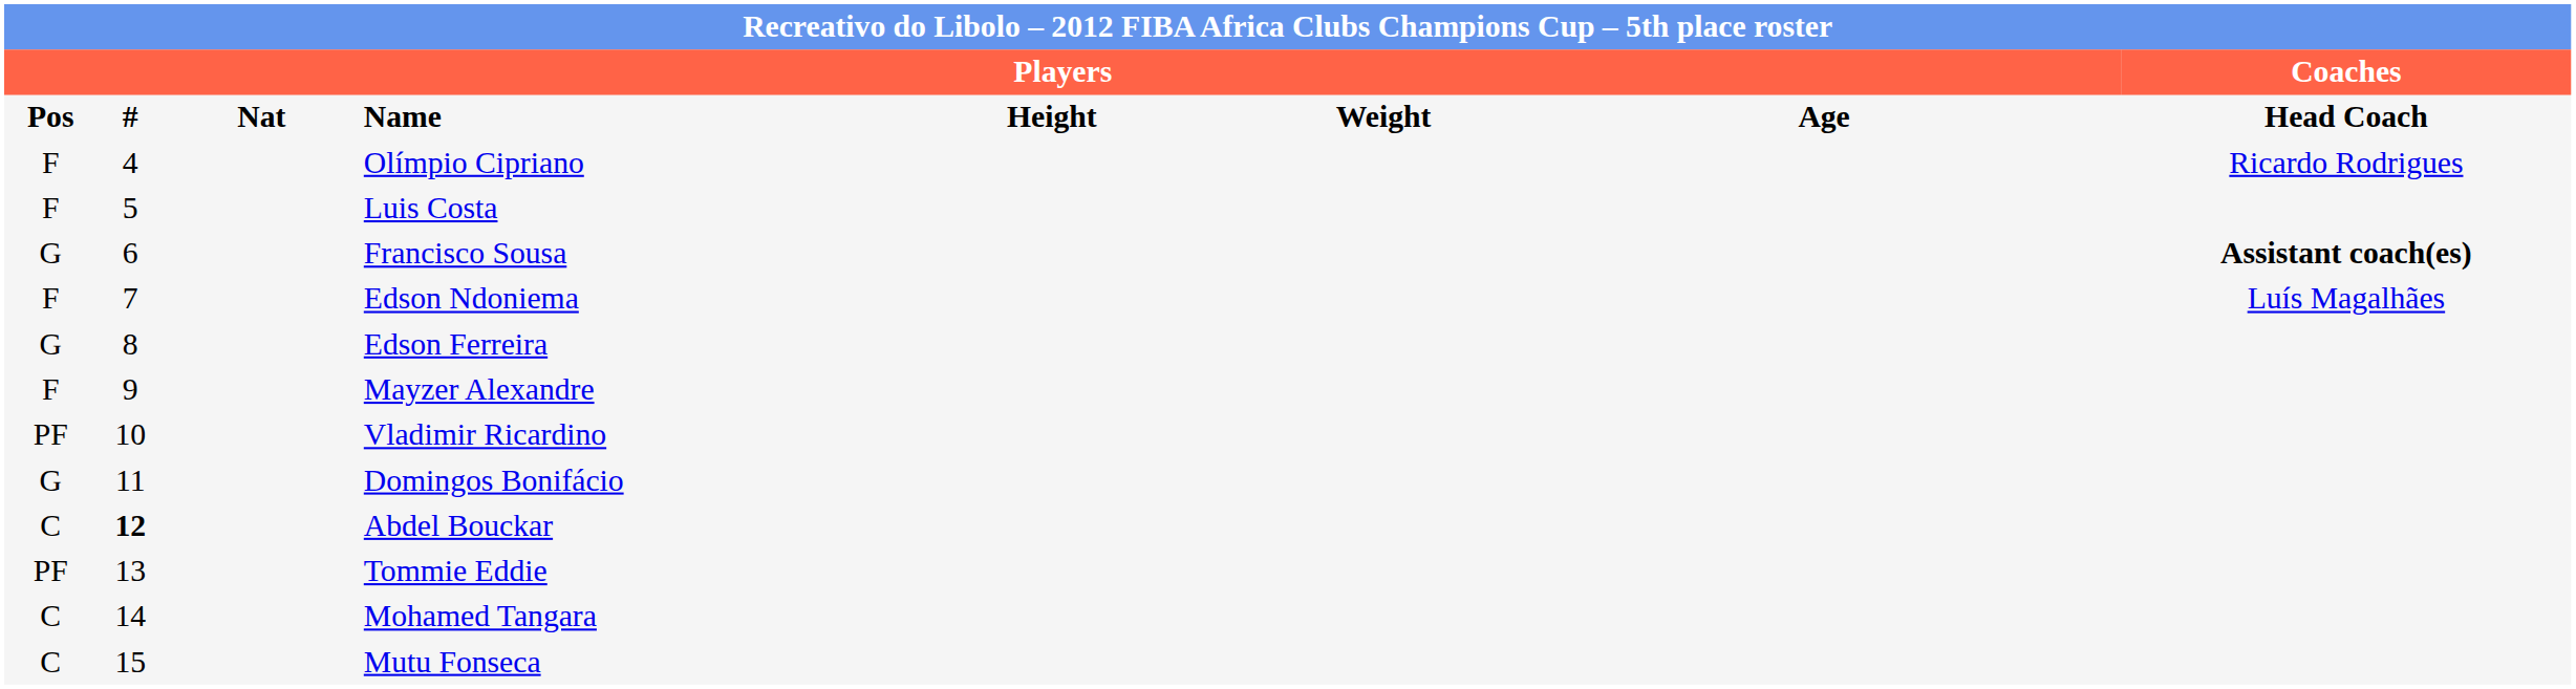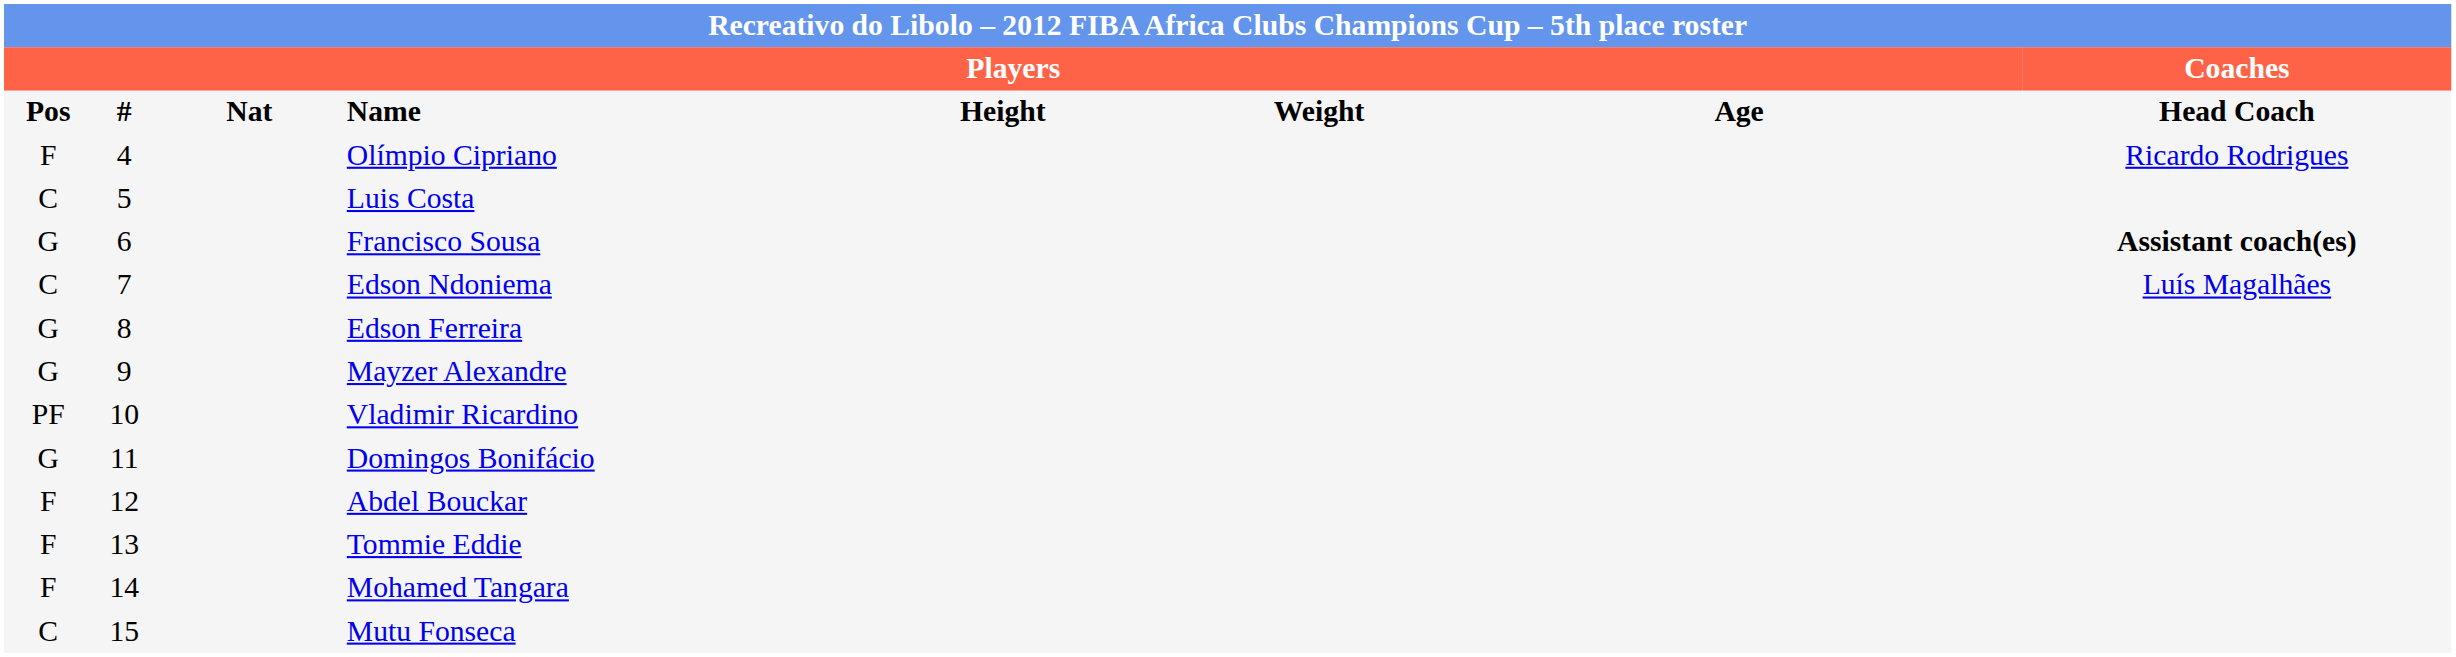 <table border=0 cellpadding=2 cellspacing=0  |- bgcolor=#f5f5f5 style="text-align:center; font-size:90%;" width=75%>
 <tr>
 <td colspan="8" style="background: #6495ed; color: white"><strong>Recreativo do Libolo – 2012 FIBA Africa Clubs Champions Cup – 5th place roster</strong></td>
 </tr>
 <tr>
 <td colspan="7" style="background: #ff6347; color: white"><strong>Players</strong></td>
 <td style="background: #ff6347; color: white"><strong>Coaches</strong></td>
 </tr>
 <tr style="background=#f5f5f5; color: black">
 <th width=5px>Pos</th>
 <th width=5px>#</th>
 <th width=50px>Nat</th>
 <th width=135px align=left>Name</th>
 <th width=100px>Height</th>
 <th width=75px>Weight</th>
 <th width=160px>Age</th>
 <th width=120px>Head Coach</th>
 </tr>
 <tr>
 <td>F</td>
 <td>4</td>
 <td></td>
 <td align=left><a href='#'>Olímpio Cipriano</a></td>
 <td><span></span></td>
 <td><span></span></td>
 <td><span></span></td>
 <td> <a href='#'>Ricardo Rodrigues</a></td>
 </tr>
 <tr>
-<td>F</td>
+<td>C</td>
 <td>5</td>
 <td></td>
 <td align=left><a href='#'>Luis Costa</a></td>
 <td><span></span></td>
 <td><span></span></td>
 <td><span></span></td>
 </tr>
 <tr>
 <td>G</td>
 <td>6</td>
 <td></td>
 <td align=left><a href='#'>Francisco Sousa</a></td>
 <td><span></span></td>
 <td></td>
 <td><span></span></td>
 <td><strong>Assistant coach(es)</strong></td>
 </tr>
 <tr>
-<td>F</td>
+<td>C</td>
 <td>7</td>
 <td></td>
 <td align=left><a href='#'>Edson Ndoniema</a></td>
 <td><span></span></td>
 <td></td>
 <td><span></span></td>
 <td> <a href='#'>Luís Magalhães</a></td>
 </tr>
 <tr>
 <td>G</td>
 <td>8</td>
 <td></td>
 <td align=left><a href='#'>Edson Ferreira</a></td>
 <td><span></span></td>
 <td></td>
 <td><span></span></td>
 </tr>
 <tr>
-<td>F</td>
+<td>G</td>
 <td>9</td>
 <td></td>
 <td align=left><a href='#'>Mayzer Alexandre</a></td>
 <td><span></span></td>
 <td></td>
 <td><span></span></td>
 </tr>
 <tr>
 <td>PF</td>
 <td>10</td>
 <td></td>
 <td align=left><a href='#'>Vladimir Ricardino</a></td>
 <td><span></span></td>
 <td><span></span></td>
 <td><span></span></td>
 </tr>
 <tr>
 <td>G</td>
 <td>11</td>
 <td></td>
 <td align=left><a href='#'>Domingos Bonifácio</a></td>
 <td><span></span></td>
 <td><span></span></td>
 <td><span></span></td>
 </tr>
 <tr>
-<td>C</td>
-<td><strong>12</strong></td>
+<td>F</td>
+<td>12</td>
 <td></td>
 <td align=left><a href='#'>Abdel Bouckar</a></td>
 <td><span></span></td>
 <td><span></span></td>
 <td><span></span></td>
 </tr>
 <tr>
-<td>PF</td>
+<td>F</td>
 <td>13</td>
 <td></td>
 <td align=left><a href='#'>Tommie Eddie</a></td>
 <td><span></span></td>
 <td></td>
 <td><span></span></td>
 </tr>
 <tr>
-<td>C</td>
+<td>F</td>
 <td>14</td>
 <td></td>
 <td align=left><a href='#'>Mohamed Tangara</a></td>
 <td><span></span></td>
 <td></td>
 <td></td>
 </tr>
 <tr>
 <td>C</td>
 <td>15</td>
 <td></td>
 <td align=left><a href='#'>Mutu Fonseca</a></td>
 <td><span></span></td>
 <td></td>
 <td><span></span></td>
 </tr>
 </table>
